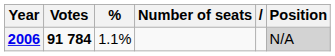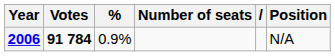 <table class="wikitable">
 <tr>
 <th>Year</th>
 <th>Votes</th>
 <th>%</th>
 <th>Number of seats</th>
 <th>/</th>
 <th>Position</th>
 </tr>
 <tr>
 <th><a href='#'>2006</a></th>
 <td><strong>91 784</strong></td>
-<td>1.1%</td>
+<td>0.9%</td>
 <td></td>
 <td></td>
-<td style="background: lightgrey;">N/A</td>
+<td>N/A</td>
 </tr>
 </table>
